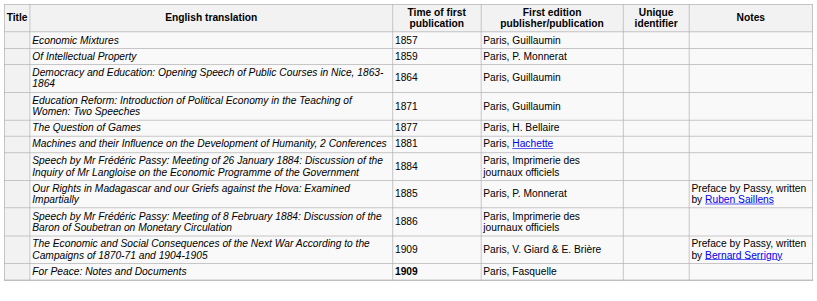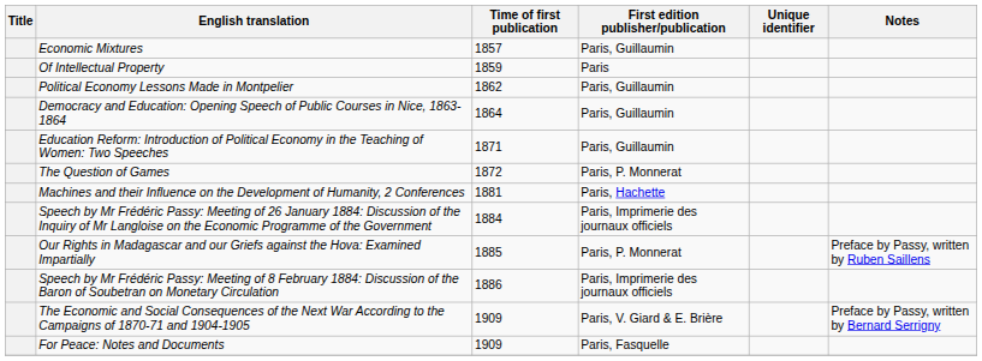 <table class="wikitable sortable plainrowheaders" style="margin-right: 0;">
 <tr>
 <th scope="col" class="unsortable">Title</th>
 <th scope="col" class="unsortable">English translation</th>
 <th scope="col">Time of first publication</th>
 <th scope="col" class="unsortable">First edition publisher/publication</th>
 <th scope="col" class="unsortable">Unique identifier</th>
 <th scope="col" class="unsortable">Notes</th>
 </tr>
 <tr>
 <th scope="row"></th>
 <td><em>Economic Mixtures</em></td>
 <td>1857</td>
 <td>Paris, Guillaumin</td>
 <td></td>
 <td></td>
 </tr>
 <tr>
 <th scope="row"></th>
 <td><em>Of Intellectual Property</em></td>
 <td>1859</td>
-<td>Paris, P. Monnerat</td>
+<td>Paris</td>
+<td></td>
+<td></td>
+</tr>
+<tr>
+<th scope="row"></th>
+<td><em>Political Economy Lessons Made in Montpelier</em></td>
+<td>1862</td>
+<td>Paris, Guillaumin</td>
 <td></td>
 <td></td>
 </tr>
 <tr>
 <th scope="row"></th>
 <td><em>Democracy and Education: Opening Speech of Public Courses in Nice, 1863-1864</em></td>
 <td>1864</td>
 <td>Paris, Guillaumin</td>
 <td></td>
 <td></td>
 </tr>
 <tr>
 <th scope="row"></th>
 <td><em>Education Reform: Introduction of Political Economy in the Teaching of Women: Two Speeches</em></td>
 <td>1871</td>
 <td>Paris, Guillaumin</td>
 <td></td>
 <td></td>
 </tr>
 <tr>
 <th scope="row"></th>
 <td><em>The Question of Games</em></td>
-<td>1877</td>
-<td>Paris, H. Bellaire</td>
+<td>1872</td>
+<td>Paris, P. Monnerat</td>
 <td></td>
 <td></td>
 </tr>
 <tr>
 <th scope="row"></th>
 <td><em>Machines and their Influence on the Development of Humanity, 2 Conferences</em></td>
 <td>1881</td>
 <td>Paris, <a href='#'>Hachette</a></td>
 <td></td>
 <td></td>
 </tr>
 <tr>
 <th scope="row"></th>
 <td><em>Speech by Mr Frédéric Passy: Meeting of 26 January 1884: Discussion of the Inquiry of Mr Langloise on the Economic Programme of the Government</em></td>
 <td>1884</td>
 <td>Paris, Imprimerie des journaux officiels</td>
 <td></td>
 <td></td>
 </tr>
 <tr>
 <th scope="row"></th>
 <td><em>Our Rights in Madagascar and our Griefs against the Hova: Examined Impartially</em></td>
 <td>1885</td>
 <td>Paris, P. Monnerat</td>
 <td></td>
 <td>Preface by Passy, written by <a href='#'>Ruben Saillens</a></td>
 </tr>
 <tr>
 <th scope="row"></th>
 <td><em>Speech by Mr Frédéric Passy: Meeting of 8 February 1884: Discussion of the Baron of Soubetran on Monetary Circulation</em></td>
 <td>1886</td>
 <td>Paris, Imprimerie des journaux officiels</td>
 <td></td>
 <td></td>
 </tr>
 <tr>
 <th scope="row"></th>
 <td><em>The Economic and Social Consequences of the Next War According to the Campaigns of 1870-71 and 1904-1905</em></td>
 <td>1909</td>
 <td>Paris, V. Giard & E. Brière</td>
 <td></td>
 <td>Preface by Passy, written by <a href='#'>Bernard Serrigny</a></td>
 </tr>
 <tr>
 <th scope="row"></th>
 <td><em>For Peace: Notes and Documents</em></td>
-<td><strong>1909</strong></td>
+<td>1909</td>
 <td>Paris, Fasquelle</td>
 <td></td>
 <td></td>
 </tr>
 <tr>
 </tr>
 </table>
